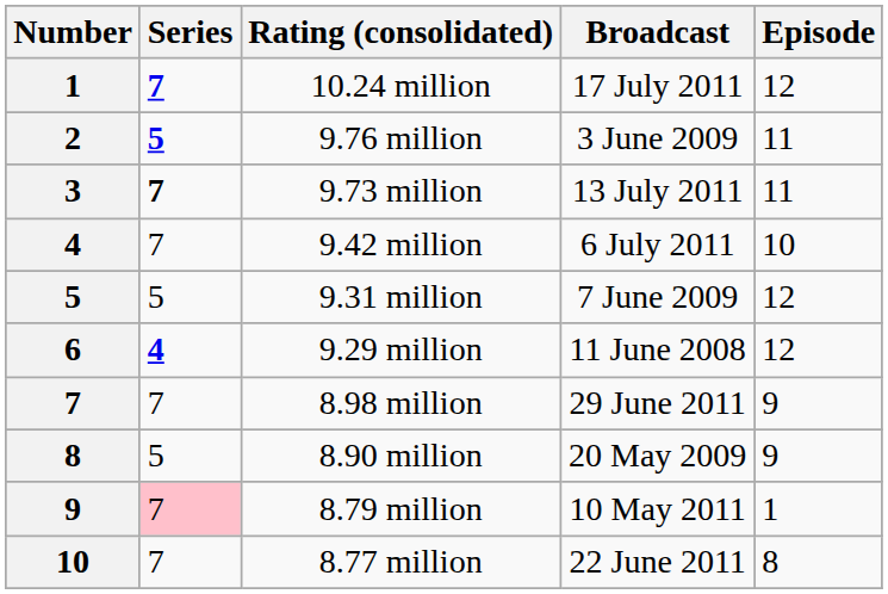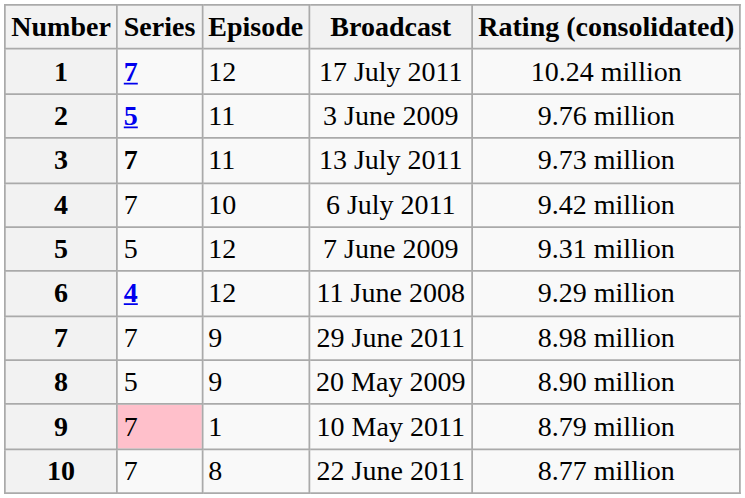 <table class="wikitable sortable plainrowheaders">
 <tr>
 <th scope="col">Number</th>
 <th scope="col">Series</th>
+<th scope="col">Episode</th>
+<th scope="col">Broadcast</th>
 <th scope="col">Rating (consolidated)</th>
-<th scope="col">Broadcast</th>
-<th scope="col">Episode</th>
 </tr>
 <tr>
 <th scope="row" style="text-align:center;">1</th>
 <td><strong><a href='#'>7</a></strong></td>
+<td>12</td>
+<td style="text-align:center;">17 July 2011</td>
 <td style="text-align:center;">10.24 million</td>
-<td style="text-align:center;">17 July 2011</td>
-<td>12</td>
 </tr>
 <tr>
 <th scope="row" style="text-align:center;">2</th>
 <td><strong><a href='#'>5</a></strong></td>
+<td>11</td>
+<td style="text-align:center;">3 June 2009</td>
 <td style="text-align:center;">9.76 million</td>
-<td style="text-align:center;">3 June 2009</td>
-<td>11</td>
 </tr>
 <tr>
 <th scope="row" style="text-align:center;">3</th>
 <td><strong>7</strong></td>
+<td>11</td>
+<td style="text-align:center;">13 July 2011</td>
 <td style="text-align:center;">9.73 million</td>
-<td style="text-align:center;">13 July 2011</td>
-<td>11</td>
 </tr>
 <tr>
 <th scope="row" style="text-align:center;">4</th>
 <td>7</td>
+<td>10</td>
+<td style="text-align:center;">6 July 2011</td>
 <td style="text-align:center;">9.42 million</td>
-<td style="text-align:center;">6 July 2011</td>
-<td>10</td>
 </tr>
 <tr>
 <th scope="row" style="text-align:center;">5</th>
 <td>5</td>
+<td>12</td>
+<td style="text-align:center;">7 June 2009</td>
 <td style="text-align:center;">9.31 million</td>
-<td style="text-align:center;">7 June 2009</td>
-<td>12</td>
 </tr>
 <tr>
 <th scope="row" style="text-align:center;">6</th>
 <td><strong><a href='#'>4</a></strong></td>
+<td>12</td>
+<td style="text-align:center;">11 June 2008</td>
 <td style="text-align:center;">9.29 million</td>
-<td style="text-align:center;">11 June 2008</td>
-<td>12</td>
 </tr>
 <tr>
 <th scope="row" style="text-align:center;">7</th>
 <td>7</td>
+<td>9</td>
+<td style="text-align:center;">29 June 2011</td>
 <td style="text-align:center;">8.98 million</td>
-<td style="text-align:center;">29 June 2011</td>
-<td>9</td>
 </tr>
 <tr>
 <th scope="row" style="text-align:center;">8</th>
 <td>5</td>
+<td>9</td>
+<td style="text-align:center;">20 May 2009</td>
 <td style="text-align:center;">8.90 million</td>
-<td style="text-align:center;">20 May 2009</td>
-<td>9</td>
 </tr>
 <tr>
 <th scope="row" style="text-align:center;">9</th>
 <td style="background: pink;">7</td>
+<td>1</td>
+<td style="text-align:center;">10 May 2011</td>
 <td style="text-align:center;">8.79 million</td>
-<td style="text-align:center;">10 May 2011</td>
-<td>1</td>
 </tr>
 <tr>
 <th scope="row" style="text-align:center;">10</th>
 <td>7</td>
+<td>8</td>
+<td style="text-align:center;">22 June 2011</td>
 <td style="text-align:center;">8.77 million</td>
-<td style="text-align:center;">22 June 2011</td>
-<td>8</td>
 </tr>
 </table>
